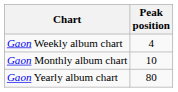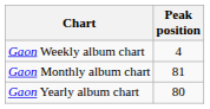 <table class="wikitable sortable">
 <tr>
 <th>Chart</th>
 <th>Peak<br>position</th>
 </tr>
 <tr>
 <td><em><a href='#'>Gaon</a></em> Weekly album chart</td>
 <td style="text-align:center;">4</td>
 </tr>
 <tr>
 <td><em><a href='#'>Gaon</a></em> Monthly album chart</td>
-<td style="text-align:center;">10</td>
+<td style="text-align:center;">81</td>
 </tr>
 <tr>
 <td><em><a href='#'>Gaon</a></em> Yearly album chart</td>
 <td style="text-align:center;">80</td>
 </tr>
 </table>
